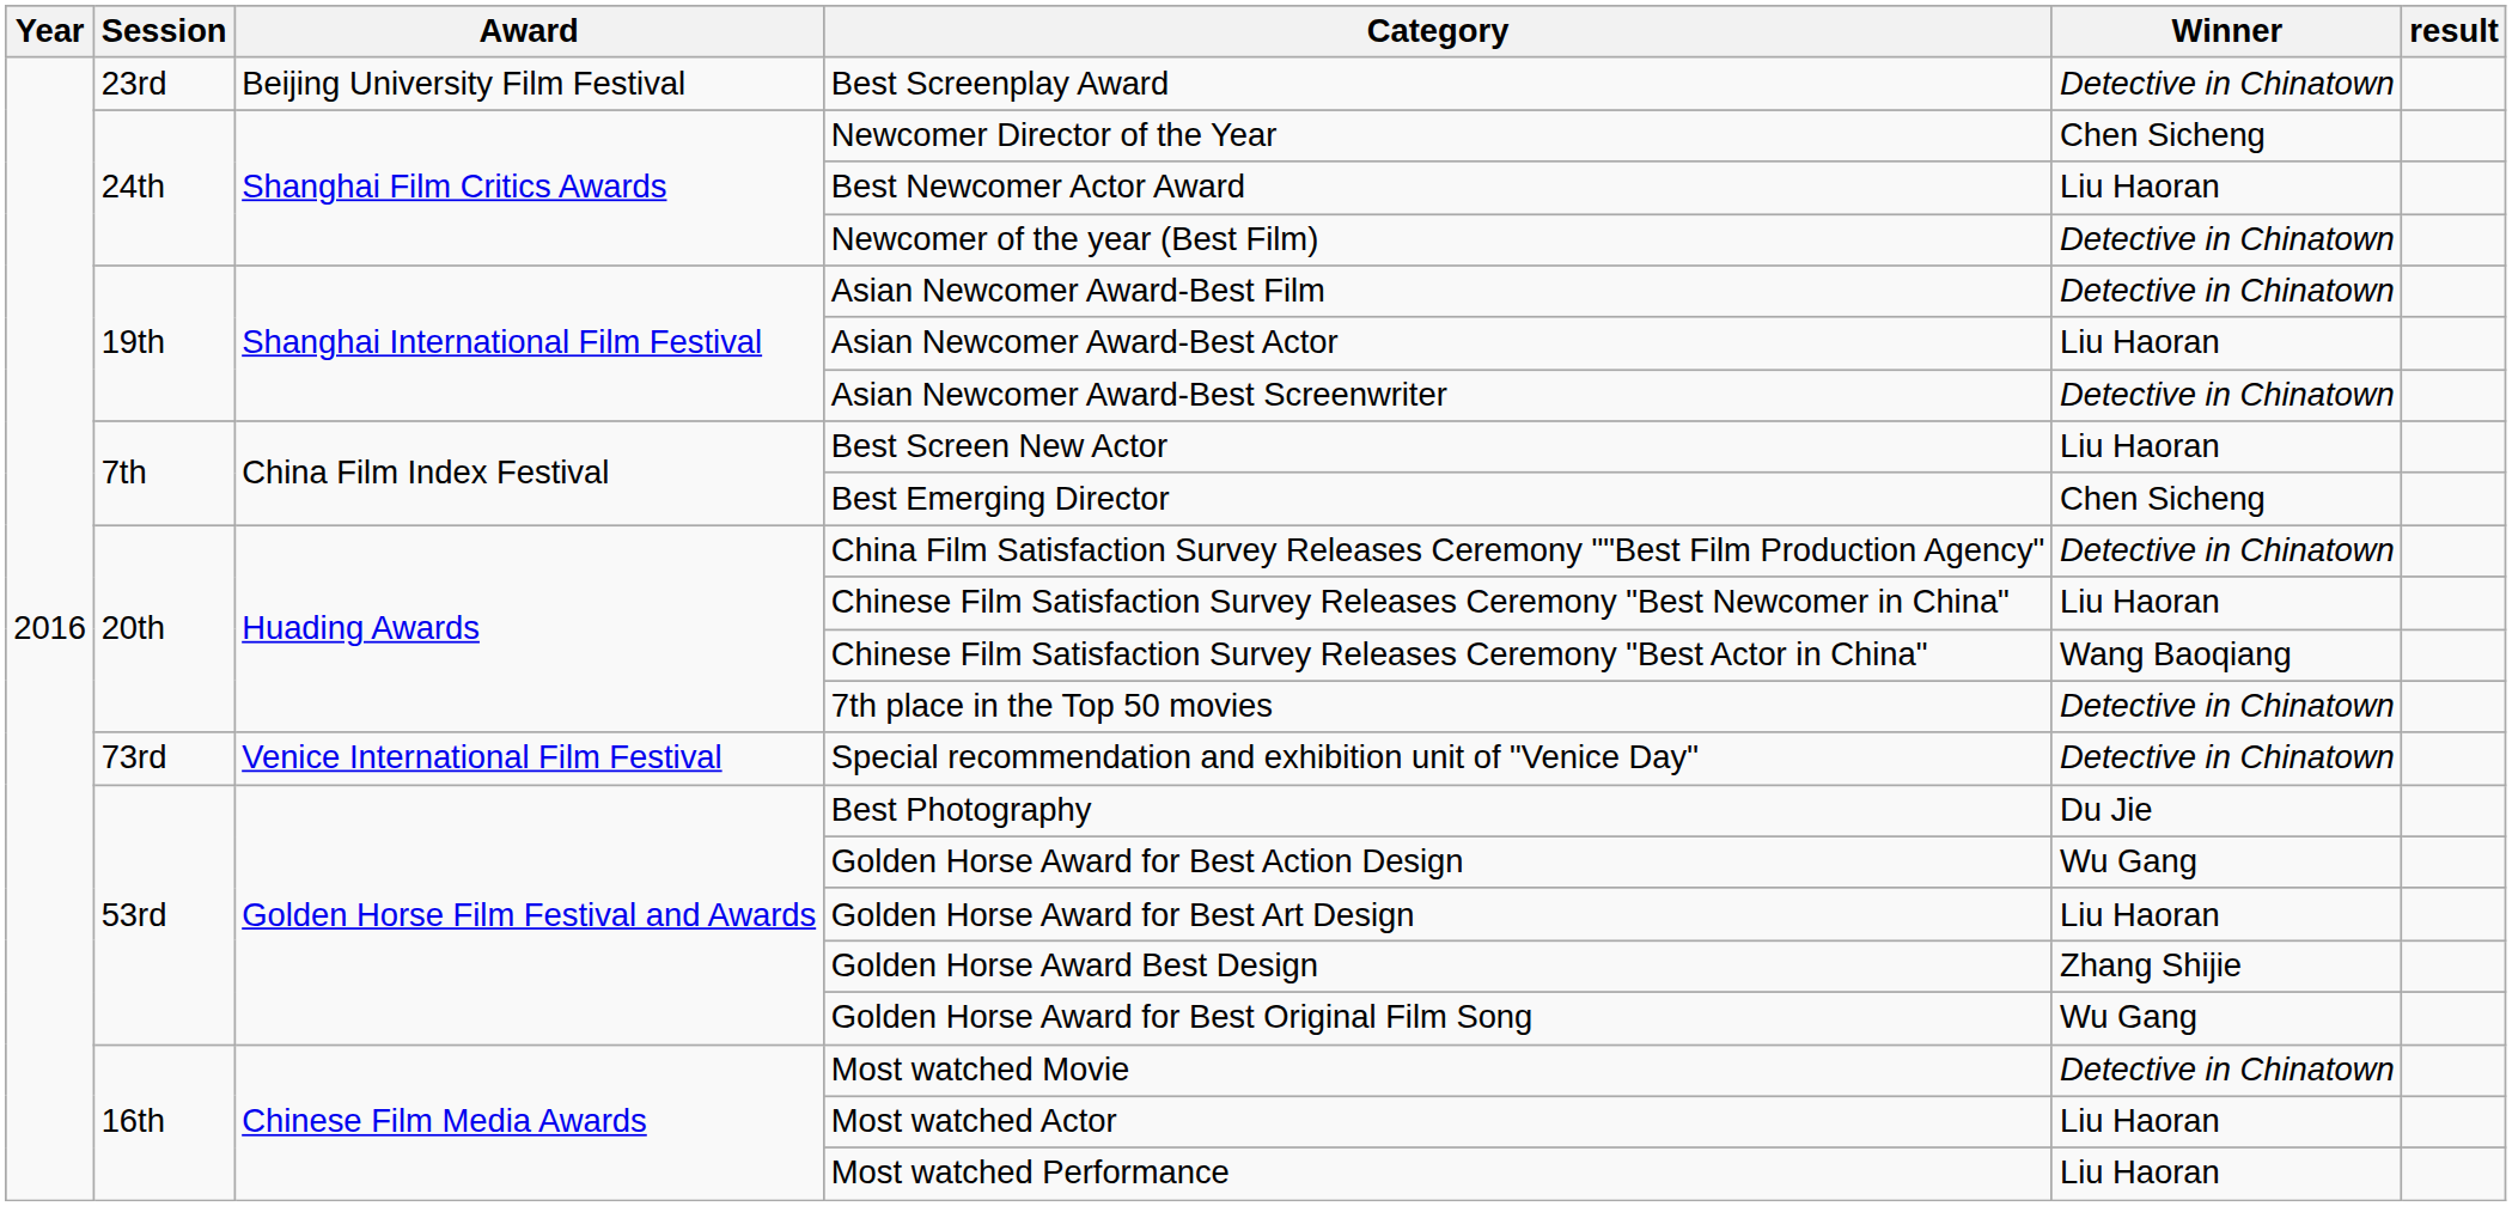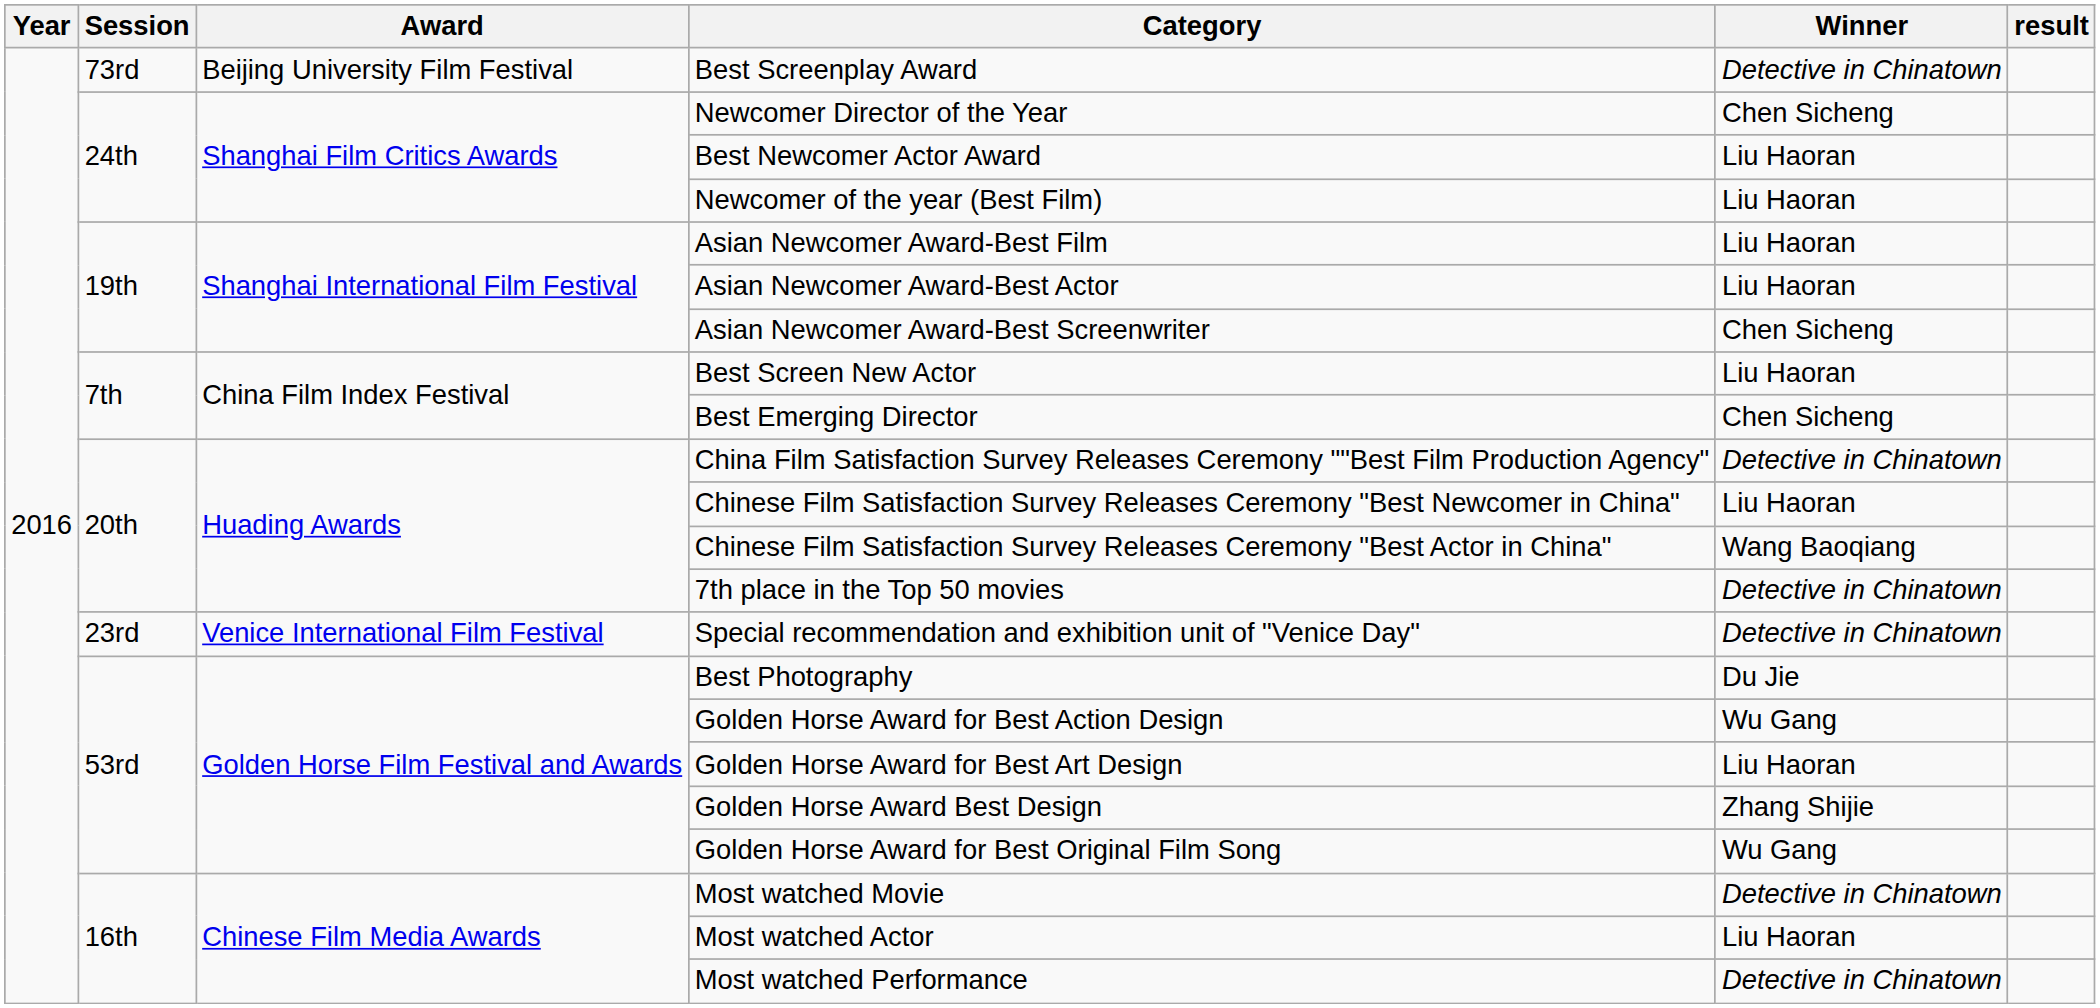 <table class="wikitable">
 <tr>
 <th>Year</th>
 <th>Session</th>
 <th>Award</th>
 <th>Category</th>
 <th>Winner</th>
 <th>result</th>
 </tr>
 <tr>
 <td rowspan="22">2016</td>
-<td>23rd</td>
+<td>73rd</td>
 <td>Beijing University Film Festival</td>
 <td>Best Screenplay Award</td>
 <td><em>Detective in Chinatown</em></td>
 <td></td>
 </tr>
 <tr>
 <td rowspan="3">24th</td>
 <td rowspan="3"><a href='#'>Shanghai Film Critics Awards</a></td>
 <td>Newcomer Director of the Year</td>
 <td>Chen Sicheng</td>
 <td></td>
 </tr>
 <tr>
 <td>Best Newcomer Actor Award</td>
 <td>Liu Haoran</td>
 <td></td>
 </tr>
 <tr>
 <td>Newcomer of the year (Best Film)</td>
-<td><em>Detective in Chinatown</em></td>
+<td>Liu Haoran</td>
 <td></td>
 </tr>
 <tr>
 <td rowspan="3">19th</td>
 <td rowspan="3"><a href='#'>Shanghai International Film Festival</a></td>
 <td>Asian Newcomer Award-Best Film</td>
-<td><em>Detective in Chinatown</em></td>
+<td>Liu Haoran</td>
 <td></td>
 </tr>
 <tr>
 <td>Asian Newcomer Award-Best Actor</td>
 <td>Liu Haoran</td>
 <td></td>
 </tr>
 <tr>
 <td>Asian Newcomer Award-Best Screenwriter</td>
-<td><em>Detective in Chinatown</em></td>
+<td>Chen Sicheng</td>
 <td></td>
 </tr>
 <tr>
 <td rowspan="2">7th</td>
 <td rowspan="2">China Film Index Festival</td>
 <td>Best Screen New Actor</td>
 <td>Liu Haoran</td>
 <td></td>
 </tr>
 <tr>
 <td>Best Emerging Director</td>
 <td>Chen Sicheng</td>
 <td></td>
 </tr>
 <tr>
 <td rowspan="4">20th</td>
 <td rowspan="4"><a href='#'>Huading Awards</a></td>
 <td>China Film Satisfaction Survey Releases Ceremony ""Best Film Production Agency"</td>
 <td><em>Detective in Chinatown</em></td>
 <td></td>
 </tr>
 <tr>
 <td>Chinese Film Satisfaction Survey Releases Ceremony "Best Newcomer in China"</td>
 <td>Liu Haoran</td>
 <td></td>
 </tr>
 <tr>
 <td>Chinese Film Satisfaction Survey Releases Ceremony "Best Actor in China"</td>
 <td>Wang Baoqiang</td>
 <td></td>
 </tr>
 <tr>
 <td>7th place in the Top 50 movies</td>
 <td><em>Detective in Chinatown</em></td>
 <td></td>
 </tr>
 <tr>
-<td>73rd</td>
+<td>23rd</td>
 <td><a href='#'>Venice International Film Festival</a></td>
 <td>Special recommendation and exhibition unit of "Venice Day"</td>
 <td><em>Detective in Chinatown</em></td>
 <td></td>
 </tr>
 <tr>
 <td rowspan="5">53rd</td>
 <td rowspan="5"><a href='#'>Golden Horse Film Festival and Awards</a></td>
 <td>Best Photography</td>
 <td>Du Jie</td>
 <td></td>
 </tr>
 <tr>
 <td>Golden Horse Award for Best Action Design</td>
 <td>Wu Gang</td>
 <td></td>
 </tr>
 <tr>
 <td>Golden Horse Award for Best Art Design</td>
 <td>Liu Haoran</td>
 <td></td>
 </tr>
 <tr>
 <td>Golden Horse Award Best Design</td>
 <td>Zhang Shijie</td>
 <td></td>
 </tr>
 <tr>
 <td>Golden Horse Award for Best Original Film Song</td>
 <td>Wu Gang</td>
 <td></td>
 </tr>
 <tr>
 <td rowspan="3">16th</td>
 <td rowspan="3"><a href='#'>Chinese Film Media Awards</a></td>
 <td>Most watched Movie</td>
 <td><em>Detective in Chinatown</em></td>
 <td></td>
 </tr>
 <tr>
 <td>Most watched Actor</td>
 <td>Liu Haoran</td>
 <td></td>
 </tr>
 <tr>
 <td>Most watched Performance</td>
-<td>Liu Haoran</td>
+<td><em>Detective in Chinatown</em></td>
 <td></td>
 </tr>
 </table>
